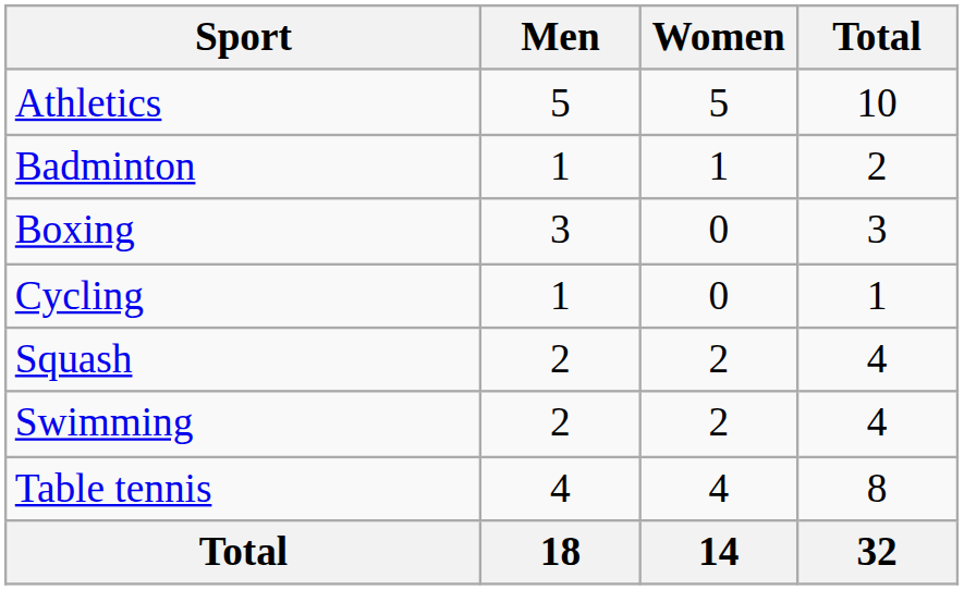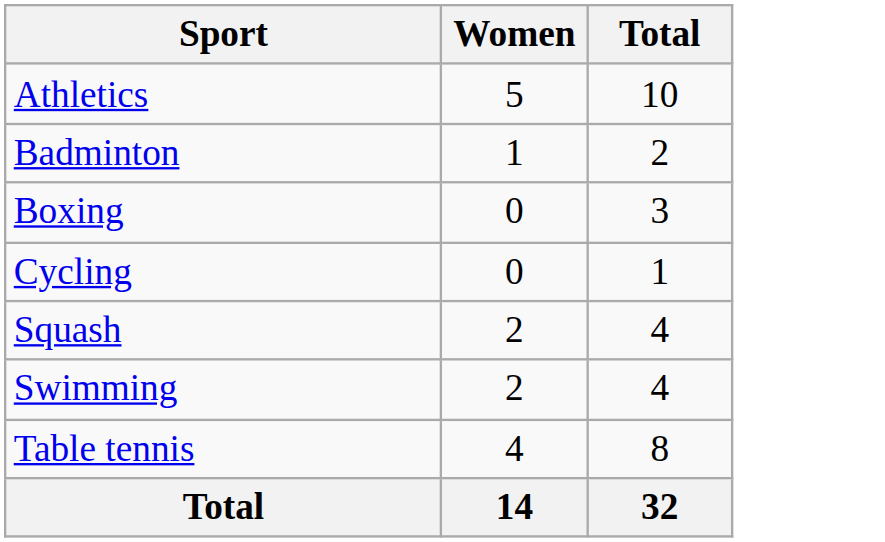 <table class="wikitable sortable" style="text-align:center;">
 <tr>
 <th width=180>Sport</th>
-<th width=55>Men</th>
 <th width=55>Women</th>
 <th width=55>Total</th>
 </tr>
 <tr>
 <td align=left><a href='#'>Athletics</a></td>
 <td>5</td>
-<td>5</td>
 <td>10</td>
 </tr>
 <tr>
 <td align=left><a href='#'>Badminton</a></td>
 <td>1</td>
-<td>1</td>
 <td>2</td>
 </tr>
 <tr>
 <td align=left><a href='#'>Boxing</a></td>
-<td>3</td>
 <td>0</td>
 <td>3</td>
 </tr>
 <tr>
 <td align=left><a href='#'>Cycling</a></td>
-<td>1</td>
 <td>0</td>
 <td>1</td>
 </tr>
 <tr>
 <td align=left><a href='#'>Squash</a></td>
 <td>2</td>
-<td>2</td>
 <td>4</td>
 </tr>
 <tr>
 <td align=left><a href='#'>Swimming</a></td>
-<td>2</td>
 <td>2</td>
 <td>4</td>
 </tr>
 <tr>
 <td align=left><a href='#'>Table tennis</a></td>
 <td>4</td>
-<td>4</td>
 <td>8</td>
 </tr>
 <tr>
 <th>Total</th>
-<th>18</th>
 <th>14</th>
 <th>32</th>
 </tr>
 </table>
